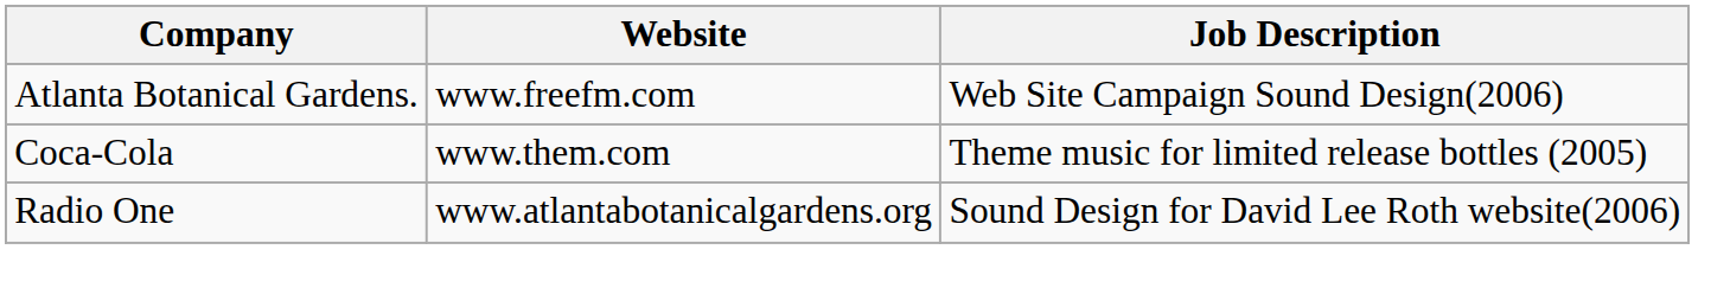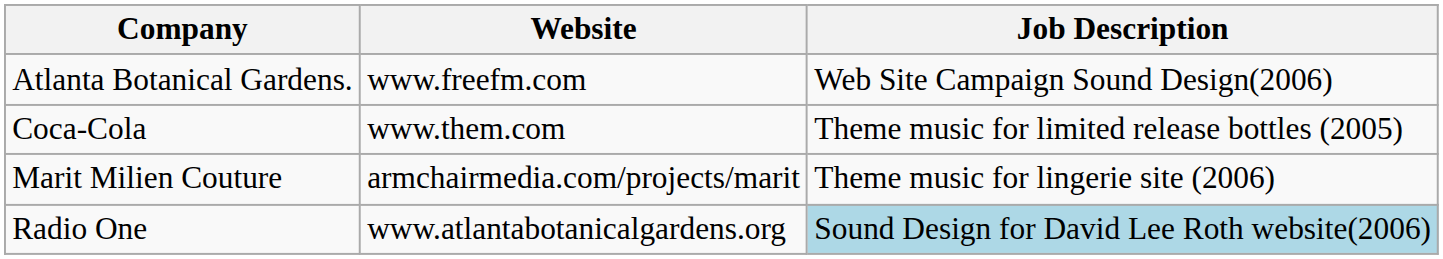 <table class="wikitable"}>
 <tr>
 <th>Company</th>
 <th>Website</th>
 <th>Job Description</th>
 </tr>
 <tr>
 <td>Atlanta Botanical Gardens.</td>
 <td>www.freefm.com</td>
 <td>Web Site Campaign Sound Design(2006)</td>
 </tr>
 <tr>
 <td>Coca-Cola</td>
 <td>www.them.com</td>
 <td>Theme music for limited release bottles (2005)</td>
 </tr>
 <tr>
+<td>Marit Milien Couture</td>
+<td>armchairmedia.com/projects/marit</td>
+<td>Theme music for lingerie site (2006)</td>
+</tr>
+<tr>
 <td>Radio One</td>
 <td>www.atlantabotanicalgardens.org</td>
-<td>Sound Design for David Lee Roth website(2006)</td>
+<td style="background: lightblue;">Sound Design for David Lee Roth website(2006)</td>
 </tr>
 </table>
